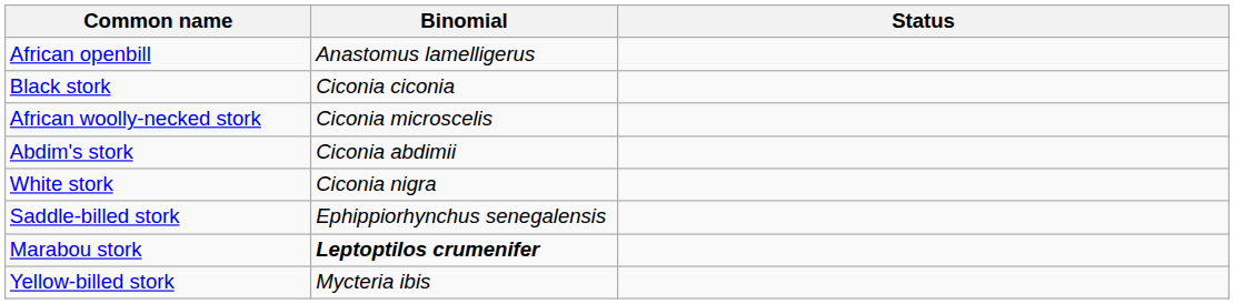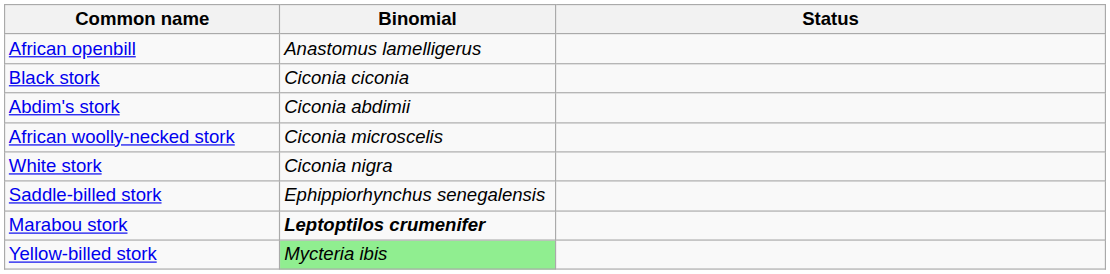 <table width=60% class="wikitable">
 <tr>
 <th width=25%>Common name</th>
 <th width=25%>Binomial</th>
 <th width=50%>Status</th>
 </tr>
 <tr>
 <td><a href='#'>African openbill</a></td>
 <td><em>Anastomus lamelligerus</em></td>
 <td></td>
 </tr>
 <tr>
 <td><a href='#'>Black stork</a></td>
 <td><em>Ciconia ciconia</em></td>
 <td></td>
 </tr>
 <tr>
-<td><a href='#'>African woolly-necked stork</a></td>
-<td><em>Ciconia microscelis</em></td>
+<td><a href='#'>Abdim's stork</a></td>
+<td><em>Ciconia abdimii</em></td>
 <td></td>
 </tr>
 <tr>
-<td><a href='#'>Abdim's stork</a></td>
-<td><em>Ciconia abdimii</em></td>
+<td><a href='#'>African woolly-necked stork</a></td>
+<td><em>Ciconia microscelis</em></td>
 <td></td>
 </tr>
 <tr>
 <td><a href='#'>White stork</a></td>
 <td><em>Ciconia nigra</em></td>
 <td></td>
 </tr>
 <tr>
 <td><a href='#'>Saddle-billed stork</a></td>
 <td><em>Ephippiorhynchus senegalensis</em></td>
 <td></td>
 </tr>
 <tr>
 <td><a href='#'>Marabou stork</a></td>
 <td><strong><em>Leptoptilos crumenifer</em></strong></td>
 <td></td>
 </tr>
 <tr>
 <td><a href='#'>Yellow-billed stork</a></td>
-<td><em>Mycteria ibis</em></td>
+<td style="background: lightgreen;"><em>Mycteria ibis</em></td>
 <td></td>
 </tr>
 </table>
